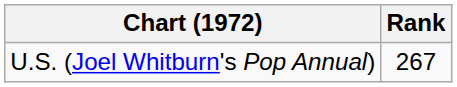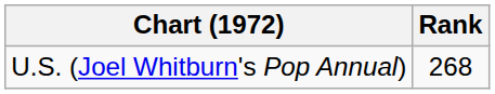 <table class="wikitable">
 <tr>
 <th>Chart (1972)</th>
 <th style="text-align:center;">Rank</th>
 </tr>
 <tr>
 <td>U.S. (<a href='#'>Joel Whitburn</a>'s <em>Pop Annual</em>)</td>
-<td style="text-align:center;">267</td>
+<td style="text-align:center;">268</td>
 </tr>
 </table>
